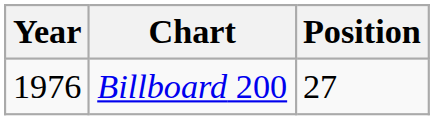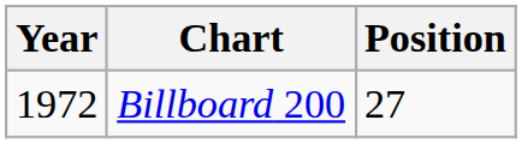 <table class="wikitable">
 <tr>
 <th>Year</th>
 <th>Chart</th>
 <th>Position</th>
 </tr>
 <tr>
-<td>1976</td>
+<td>1972</td>
 <td><a href='#'><em>Billboard</em> 200</a></td>
 <td>27</td>
 </tr>
 </table>
